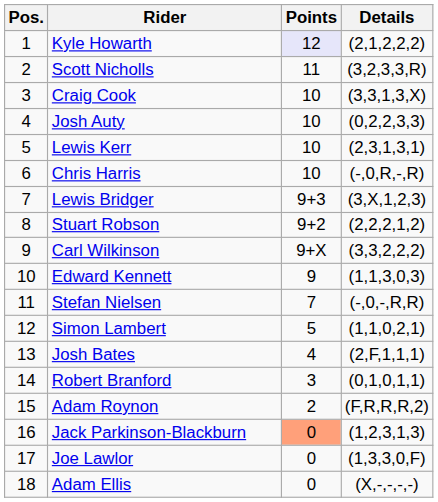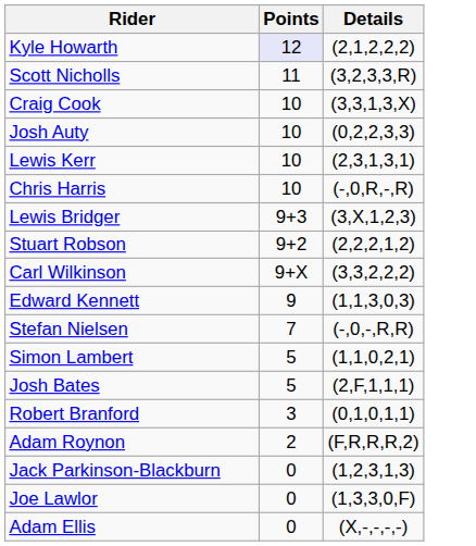 <table class=wikitable style="font-size:93%;">
 <tr>
-<th width=25px>Pos.</th>
 <th width=200px>Rider</th>
 <th width=40px>Points</th>
 <th width=70px>Details</th>
 </tr>
 <tr align=center >
-<td>1</td>
 <td align=left><a href='#'>Kyle Howarth</a></td>
 <td style="background: lavender;">12</td>
 <td>(2,1,2,2,2)</td>
 </tr>
 <tr align=center >
-<td>2</td>
 <td align=left><a href='#'>Scott Nicholls</a></td>
 <td>11</td>
 <td>(3,2,3,3,R)</td>
 </tr>
 <tr align=center >
-<td>3</td>
 <td align=left><a href='#'>Craig Cook</a></td>
 <td>10</td>
 <td>(3,3,1,3,X)</td>
 </tr>
 <tr align=center >
-<td>4</td>
 <td align=left><a href='#'>Josh Auty</a></td>
 <td>10</td>
 <td>(0,2,2,3,3)</td>
 </tr>
 <tr align=center >
-<td>5</td>
 <td align=left><a href='#'>Lewis Kerr</a></td>
 <td>10</td>
 <td>(2,3,1,3,1)</td>
 </tr>
 <tr align=center >
-<td>6</td>
 <td align=left><a href='#'>Chris Harris</a></td>
 <td>10</td>
 <td>(-,0,R,-,R)</td>
 </tr>
 <tr align=center >
-<td>7</td>
 <td align=left><a href='#'>Lewis Bridger</a></td>
 <td>9+3</td>
 <td>(3,X,1,2,3)</td>
 </tr>
 <tr align=center >
-<td>8</td>
 <td align=left><a href='#'>Stuart Robson</a></td>
 <td>9+2</td>
 <td>(2,2,2,1,2)</td>
 </tr>
 <tr align=center >
-<td>9</td>
 <td align=left><a href='#'>Carl Wilkinson</a></td>
 <td>9+X</td>
 <td>(3,3,2,2,2)</td>
 </tr>
 <tr align=center>
-<td>10</td>
 <td align=left><a href='#'>Edward Kennett</a></td>
 <td>9</td>
 <td>(1,1,3,0,3)</td>
 </tr>
 <tr align=center>
-<td>11</td>
 <td align=left><a href='#'>Stefan Nielsen</a></td>
 <td>7</td>
 <td>(-,0,-,R,R)</td>
 </tr>
 <tr align=center>
-<td>12</td>
 <td align=left><a href='#'>Simon Lambert</a></td>
 <td>5</td>
 <td>(1,1,0,2,1)</td>
 </tr>
 <tr align=center>
-<td>13</td>
 <td align=left><a href='#'>Josh Bates</a></td>
-<td>4</td>
+<td>5</td>
 <td>(2,F,1,1,1)</td>
 </tr>
 <tr align=center>
-<td>14</td>
 <td align=left><a href='#'>Robert Branford</a></td>
 <td>3</td>
 <td>(0,1,0,1,1)</td>
 </tr>
 <tr align=center>
-<td>15</td>
 <td align=left><a href='#'>Adam Roynon</a></td>
 <td>2</td>
 <td>(F,R,R,R,2)</td>
 </tr>
 <tr align=center>
-<td>16</td>
 <td align=left><a href='#'>Jack Parkinson-Blackburn</a></td>
-<td style="background: lightsalmon;">0</td>
+<td>0</td>
 <td>(1,2,3,1,3)</td>
 </tr>
 <tr align=center>
-<td>17</td>
 <td align=left><a href='#'>Joe Lawlor</a></td>
 <td>0</td>
 <td>(1,3,3,0,F)</td>
 </tr>
 <tr align=center>
-<td>18</td>
 <td align=left><a href='#'>Adam Ellis</a></td>
 <td>0</td>
 <td>(X,-,-,-,-)</td>
 </tr>
 </table>
